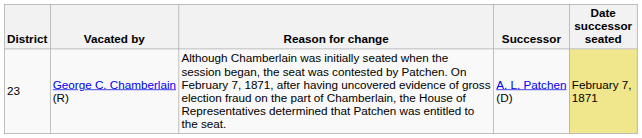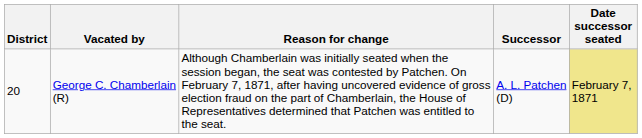 <table class="wikitable sortable">
 <tr style="vertical-align:bottom;">
 <th>District</th>
 <th>Vacated by</th>
 <th>Reason for change</th>
 <th>Successor</th>
 <th>Date successor<br>seated</th>
 </tr>
 <tr>
-<td>23</td>
+<td>20</td>
 <td nowrap ><a href='#'>George C. Chamberlain</a><br>(R)</td>
 <td>Although Chamberlain was initially seated when the session began, the seat was contested by Patchen. On February 7, 1871, after having uncovered evidence of gross election fraud on the part of Chamberlain, the House of Representatives determined that Patchen was entitled to the seat.</td>
 <td nowrap ><a href='#'>A. L. Patchen</a><br>(D)</td>
 <td style="background: khaki;">February 7, 1871</td>
 </tr>
 </table>
